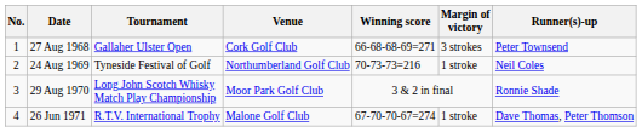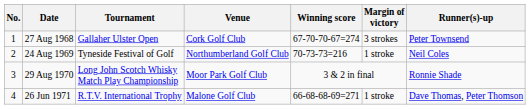 <table class="wikitable" style="font-size:95%;">
 <tr>
 <th>No.</th>
 <th>Date</th>
 <th>Tournament</th>
 <th>Venue</th>
 <th>Winning score</th>
 <th>Margin of<br>victory</th>
 <th>Runner(s)-up</th>
 </tr>
 <tr>
 <td align=center>1</td>
 <td>27 Aug 1968</td>
 <td><a href='#'>Gallaher Ulster Open</a></td>
 <td><a href='#'>Cork Golf Club</a></td>
-<td>66-68-68-69=271</td>
+<td>67-70-70-67=274</td>
 <td>3 strokes</td>
 <td> <a href='#'>Peter Townsend</a></td>
 </tr>
 <tr>
 <td align=center>2</td>
 <td>24 Aug 1969</td>
 <td>Tyneside Festival of Golf</td>
 <td><a href='#'>Northumberland Golf Club</a></td>
 <td>70-73-73=216</td>
 <td>1 stroke</td>
 <td> <a href='#'>Neil Coles</a></td>
 </tr>
 <tr>
 <td align=center>3</td>
 <td>29 Aug 1970</td>
 <td><a href='#'>Long John Scotch Whisky<br>Match Play Championship</a></td>
 <td><a href='#'>Moor Park Golf Club</a></td>
 <td colspan=2 align=center>3 & 2 in final</td>
 <td> <a href='#'>Ronnie Shade</a></td>
 </tr>
 <tr>
 <td align=center>4</td>
 <td>26 Jun 1971</td>
 <td><a href='#'>R.T.V. International Trophy</a></td>
 <td><a href='#'>Malone Golf Club</a></td>
-<td>67-70-70-67=274</td>
+<td>66-68-68-69=271</td>
 <td>1 stroke</td>
 <td> <a href='#'>Dave Thomas</a>,  <a href='#'>Peter Thomson</a></td>
 </tr>
 </table>
